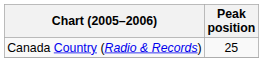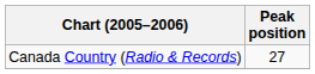 <table class="wikitable sortable">
 <tr>
 <th align="left">Chart (2005–2006)</th>
 <th align="center">Peak<br>position</th>
 </tr>
 <tr>
 <td align="left">Canada <a href='#'>Country</a> (<em><a href='#'>Radio & Records</a></em>)</td>
-<td align="center">25</td>
+<td align="center">27</td>
 </tr>
 <tr>
 </tr>
 <tr>
 </tr>
 </table>
